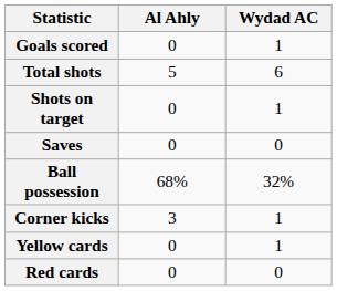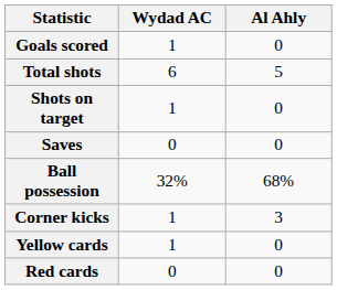 <table class="wikitable plainrowheaders" style="text-align:center">
 <tr>
 <th scope="col" style="width:100px">Statistic</th>
+<th scope="col" style="width:93px">Wydad AC</th>
 <th scope="col" style="width:93px">Al Ahly</th>
-<th scope="col" style="width:93px">Wydad AC</th>
 </tr>
 <tr>
 <th scope=row>Goals scored</th>
+<td>1</td>
 <td>0</td>
-<td>1</td>
 </tr>
 <tr>
 <th scope=row>Total shots</th>
+<td>6</td>
 <td>5</td>
-<td>6</td>
 </tr>
 <tr>
 <th scope=row>Shots on target</th>
+<td>1</td>
 <td>0</td>
-<td>1</td>
 </tr>
 <tr>
 <th scope=row>Saves</th>
 <td>0</td>
 <td>0</td>
 </tr>
 <tr>
 <th scope=row>Ball possession</th>
+<td>32%</td>
 <td>68%</td>
-<td>32%</td>
 </tr>
 <tr>
 <th scope=row>Corner kicks</th>
+<td>1</td>
 <td>3</td>
-<td>1</td>
 </tr>
 <tr>
 <th scope=row>Yellow cards</th>
+<td>1</td>
 <td>0</td>
-<td>1</td>
 </tr>
 <tr>
 <th scope=row>Red cards</th>
 <td>0</td>
 <td>0</td>
 </tr>
 </table>
